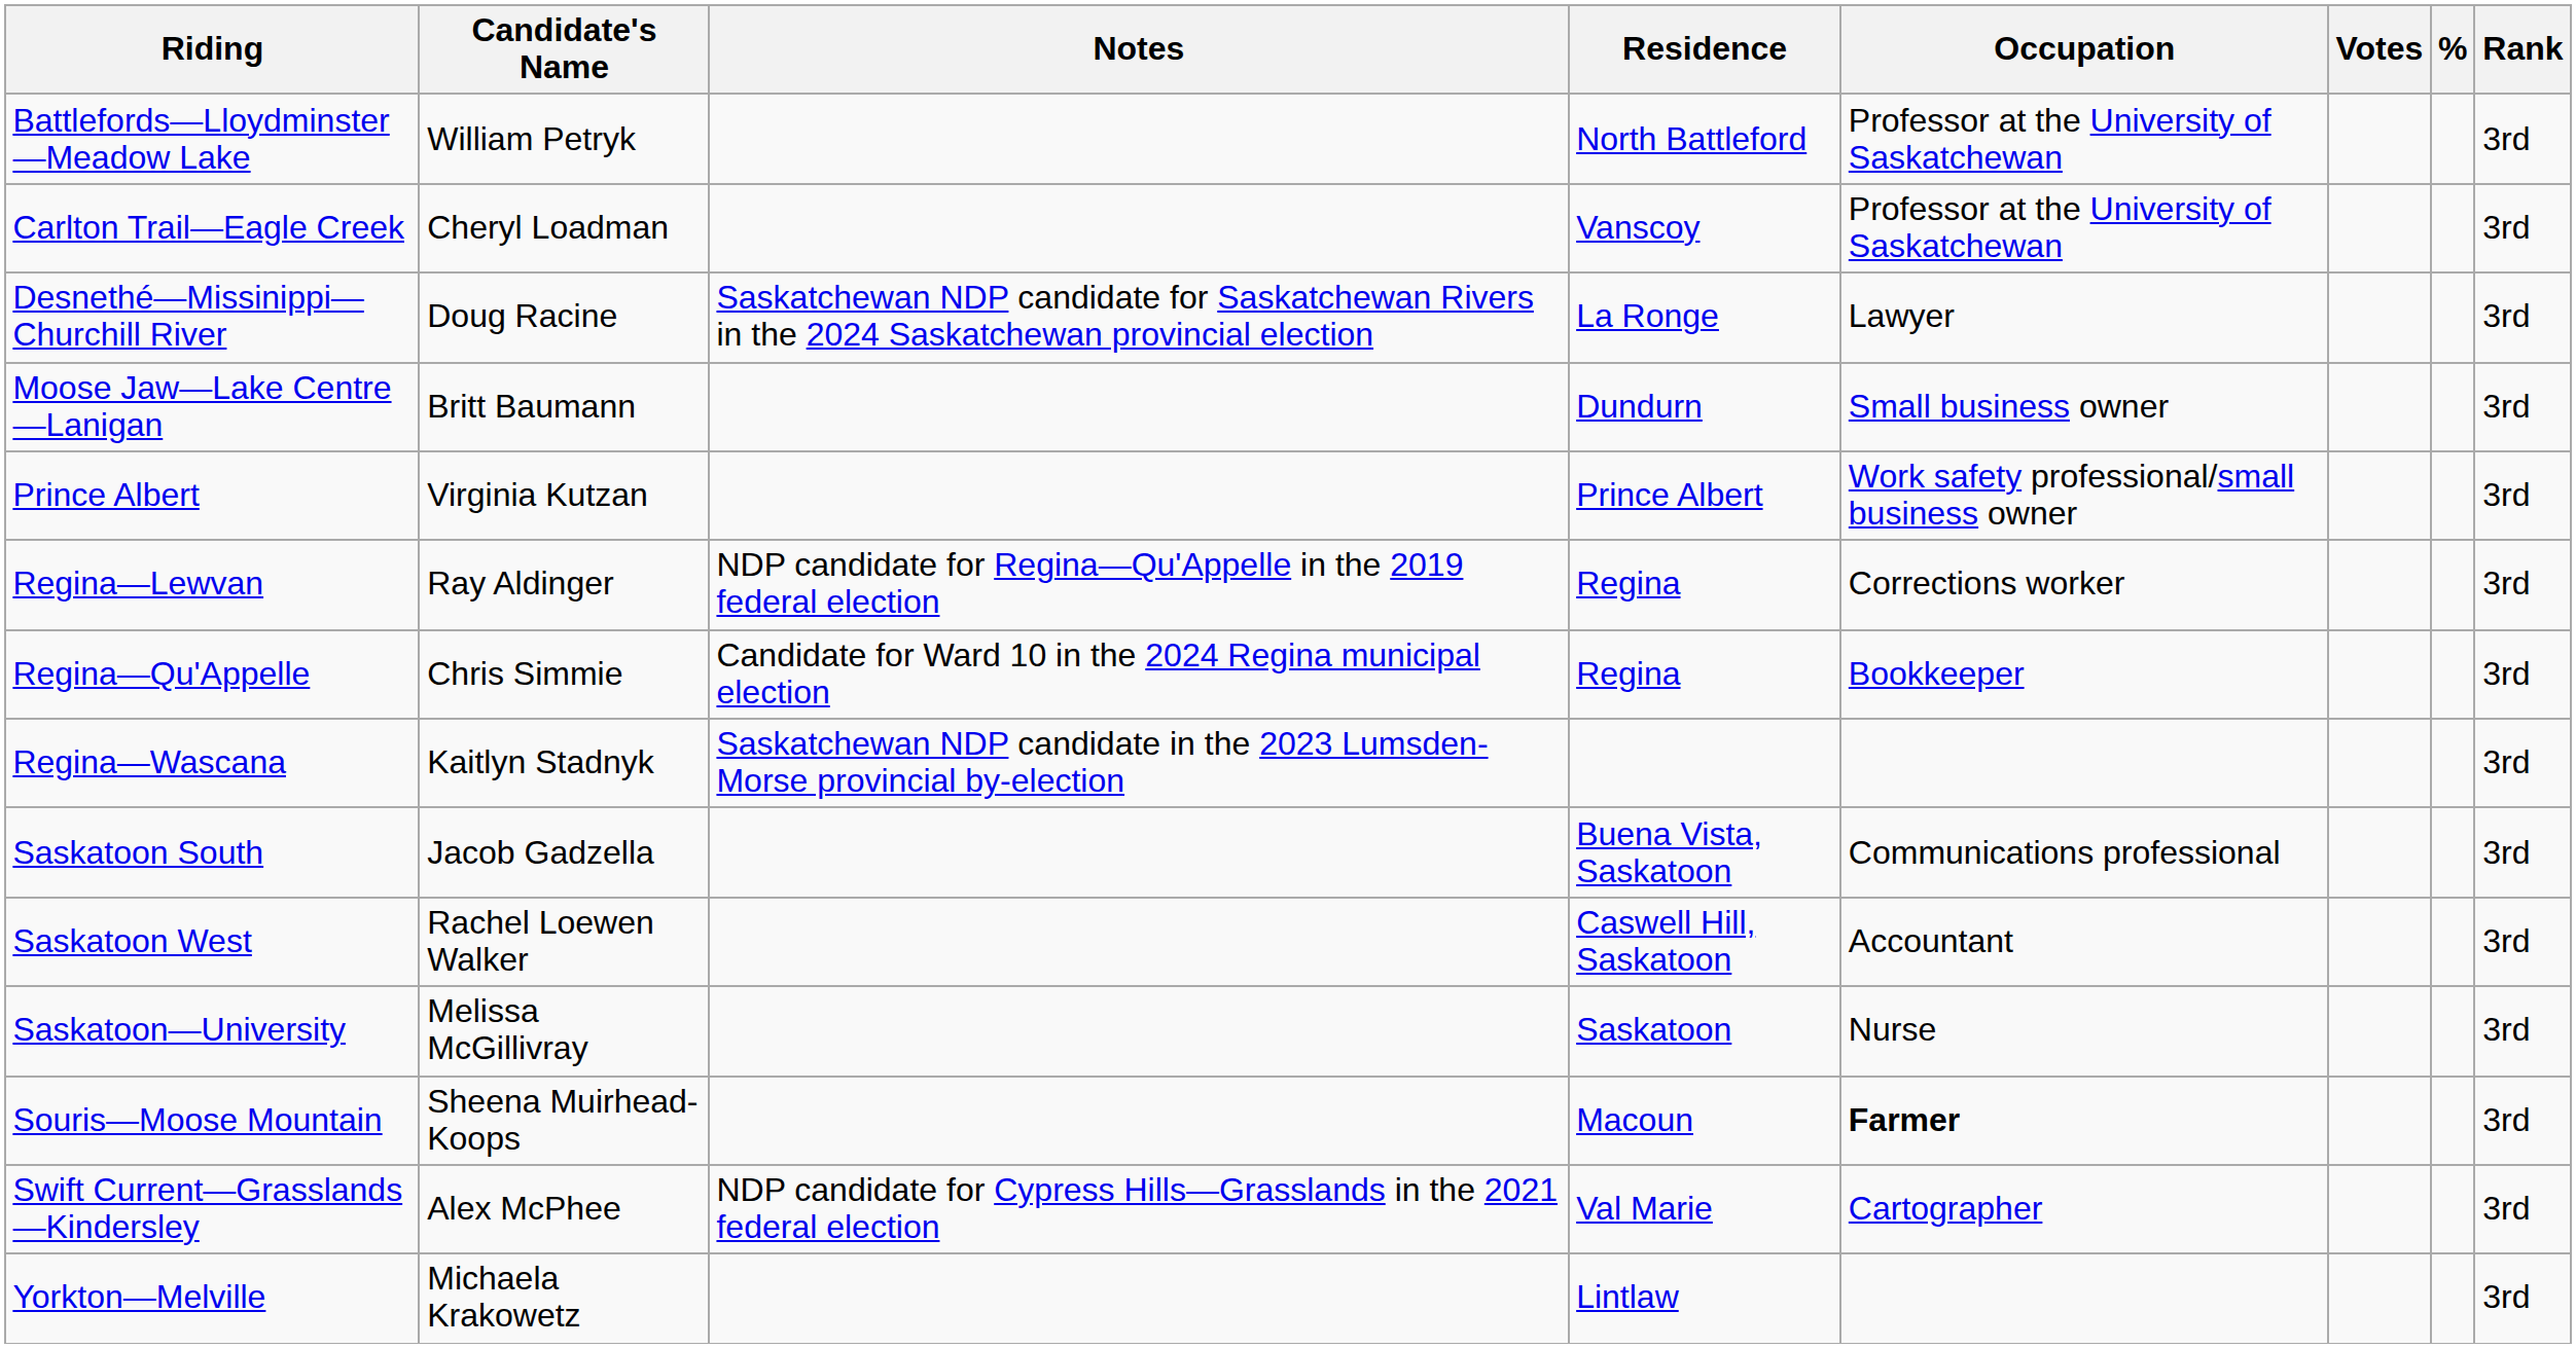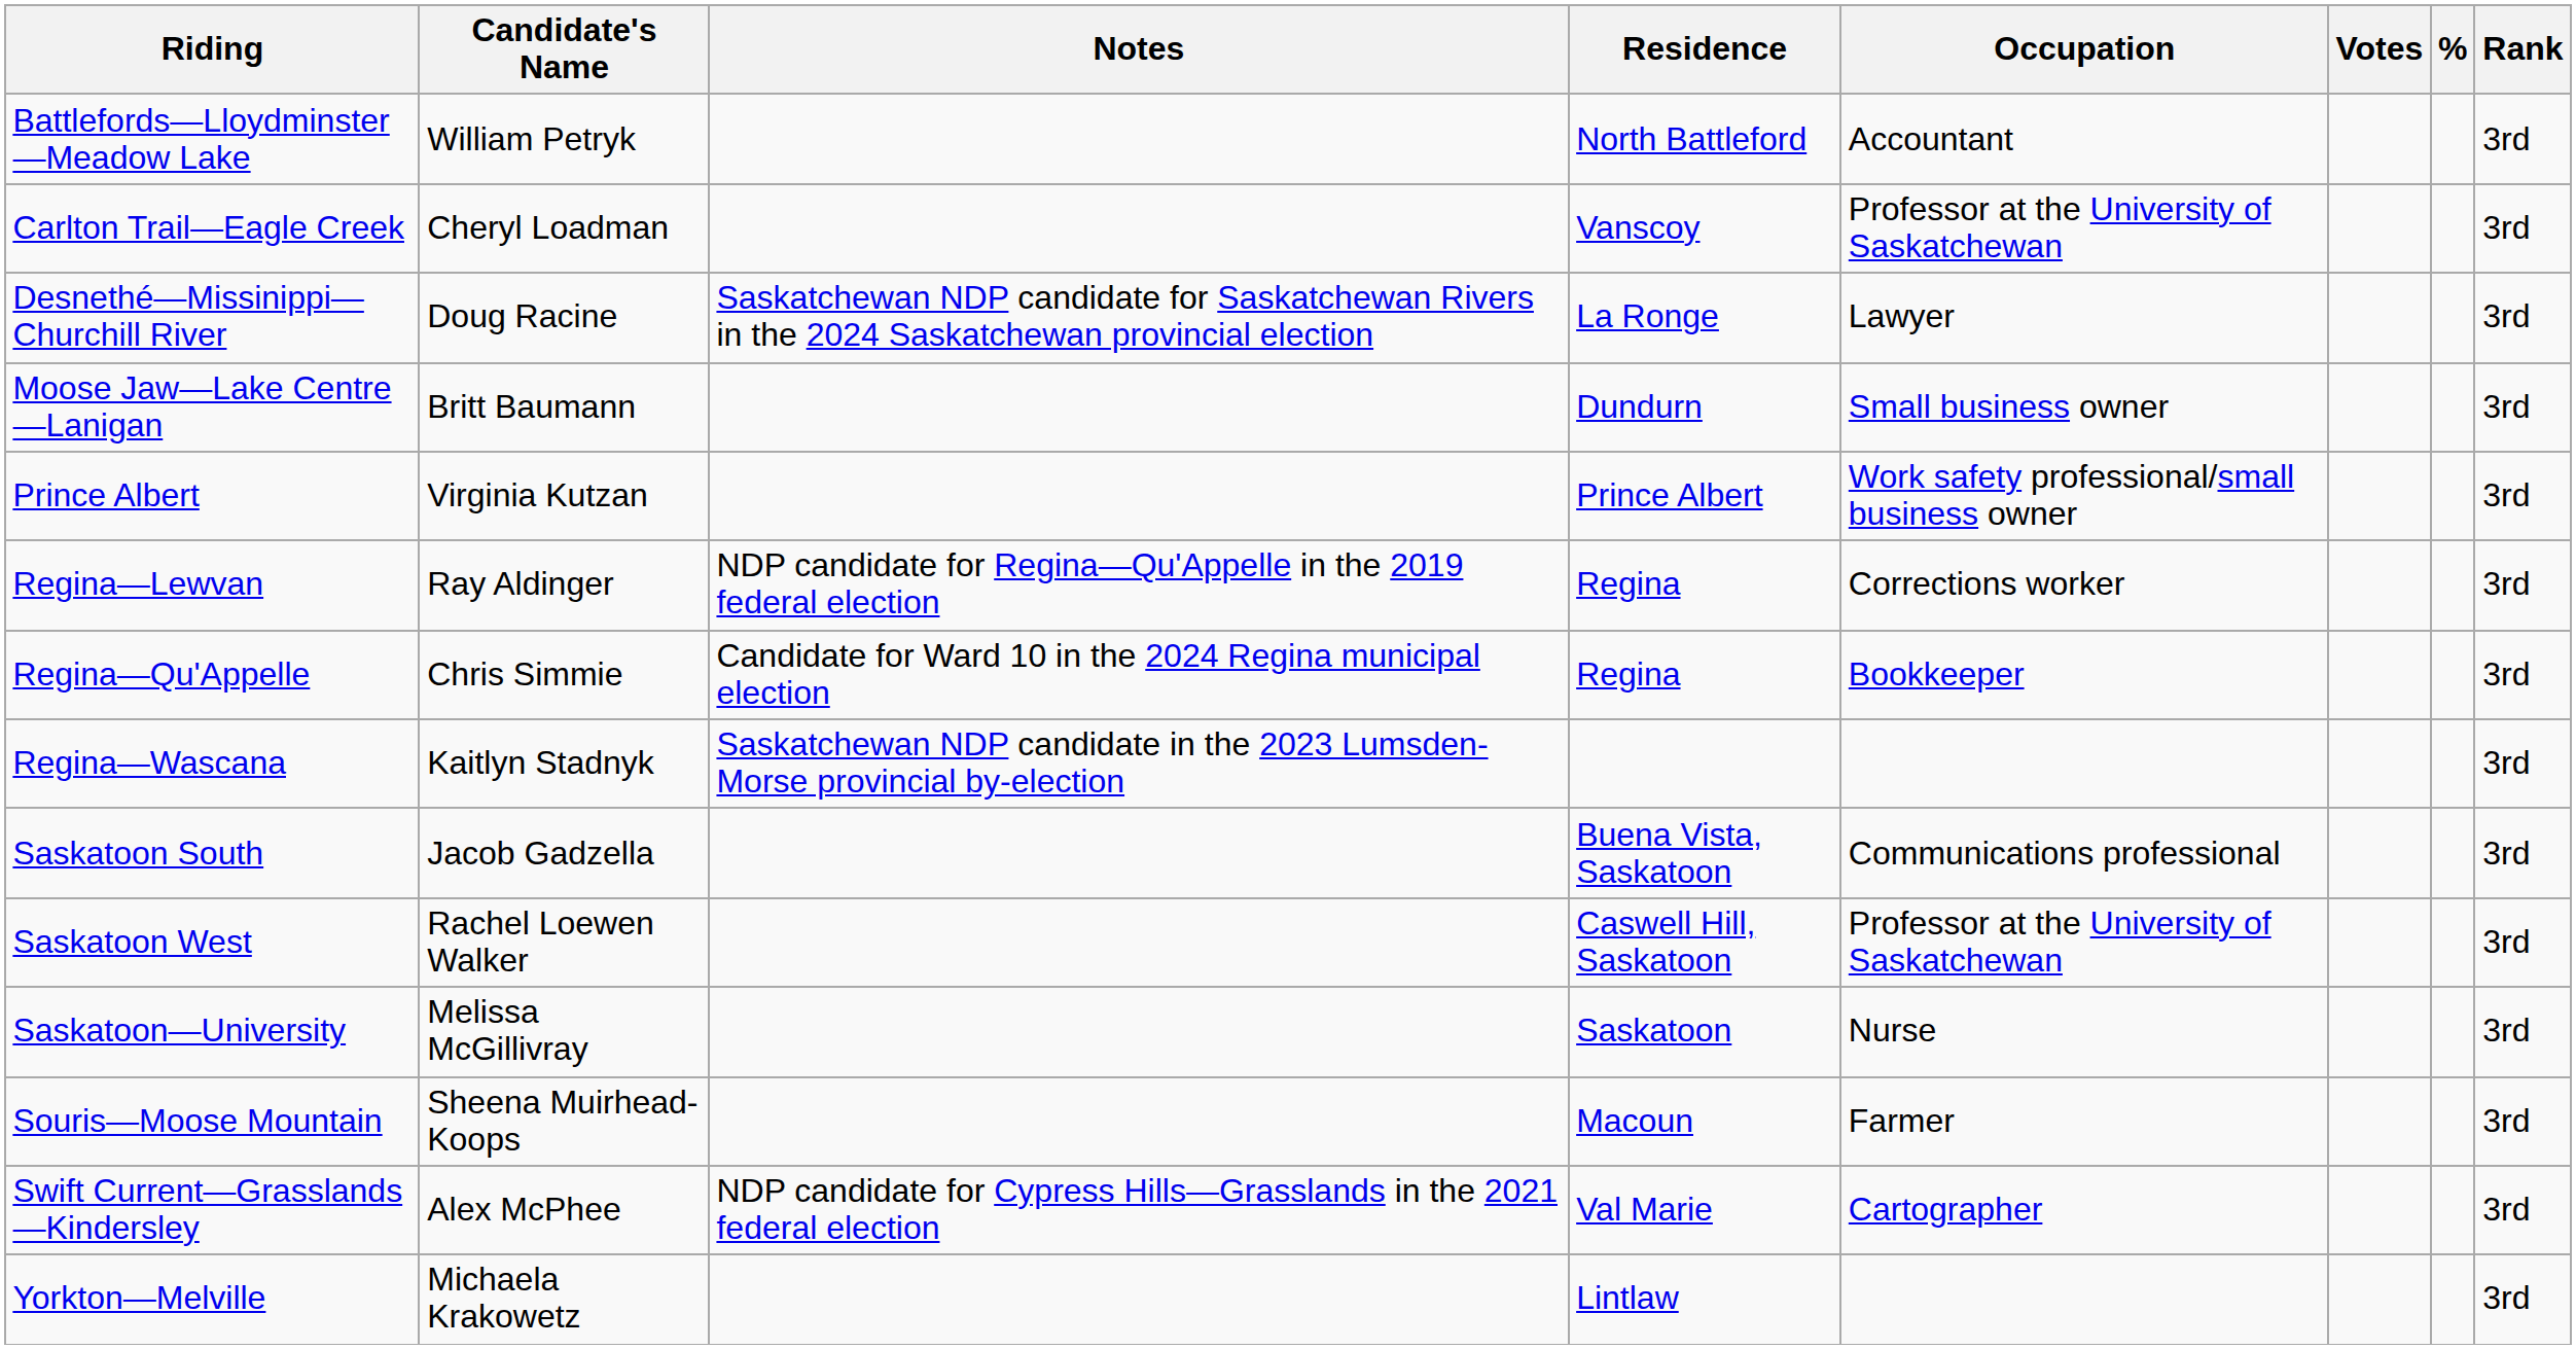 <table class="wikitable sortable">
 <tr>
 <th>Riding<br></th>
 <th>Candidate's Name</th>
 <th>Notes</th>
 <th>Residence</th>
 <th>Occupation</th>
 <th>Votes</th>
 <th>%</th>
 <th>Rank</th>
 </tr>
 <tr>
 <td><a href='#'>Battlefords—Lloydminster—Meadow Lake</a></td>
 <td>William Petryk</td>
 <td></td>
 <td><a href='#'>North Battleford</a></td>
-<td>Professor at the <a href='#'>University of Saskatchewan</a></td>
+<td>Accountant</td>
 <td></td>
 <td></td>
 <td>3rd</td>
 </tr>
 <tr>
 <td><a href='#'>Carlton Trail—Eagle Creek</a></td>
 <td>Cheryl Loadman</td>
 <td></td>
 <td><a href='#'>Vanscoy</a></td>
 <td>Professor at the <a href='#'>University of Saskatchewan</a></td>
 <td></td>
 <td></td>
 <td>3rd</td>
 </tr>
 <tr>
 <td><a href='#'>Desnethé—Missinippi—Churchill River</a></td>
 <td>Doug Racine</td>
 <td><a href='#'>Saskatchewan NDP</a> candidate for <a href='#'>Saskatchewan Rivers</a> in the <a href='#'>2024 Saskatchewan provincial election</a></td>
 <td><a href='#'>La Ronge</a></td>
 <td>Lawyer</td>
 <td></td>
 <td></td>
 <td>3rd</td>
 </tr>
 <tr>
 <td><a href='#'>Moose Jaw—Lake Centre—Lanigan</a></td>
 <td>Britt Baumann</td>
 <td></td>
 <td><a href='#'>Dundurn</a></td>
 <td><a href='#'>Small business</a> owner</td>
 <td></td>
 <td></td>
 <td>3rd</td>
 </tr>
 <tr>
 <td><a href='#'>Prince Albert</a></td>
 <td>Virginia Kutzan</td>
 <td></td>
 <td><a href='#'>Prince Albert</a></td>
 <td><a href='#'>Work safety</a> professional/<a href='#'>small business</a> owner</td>
 <td></td>
 <td></td>
 <td>3rd</td>
 </tr>
 <tr>
 <td><a href='#'>Regina—Lewvan</a></td>
 <td>Ray Aldinger</td>
 <td>NDP candidate for <a href='#'>Regina—Qu'Appelle</a> in the <a href='#'>2019 federal election</a></td>
 <td><a href='#'>Regina</a></td>
 <td>Corrections worker</td>
 <td></td>
 <td></td>
 <td>3rd</td>
 </tr>
 <tr>
 <td><a href='#'>Regina—Qu'Appelle</a></td>
 <td>Chris Simmie</td>
 <td>Candidate for Ward 10 in the <a href='#'>2024 Regina municipal election</a></td>
 <td><a href='#'>Regina</a></td>
 <td><a href='#'>Bookkeeper</a></td>
 <td></td>
 <td></td>
 <td>3rd</td>
 </tr>
 <tr>
 <td><a href='#'>Regina—Wascana</a></td>
 <td>Kaitlyn Stadnyk</td>
 <td><a href='#'>Saskatchewan NDP</a> candidate in the <a href='#'>2023 Lumsden-Morse provincial by-election</a></td>
 <td></td>
 <td></td>
 <td></td>
 <td></td>
 <td>3rd</td>
 </tr>
 <tr>
 <td><a href='#'>Saskatoon South</a></td>
 <td>Jacob Gadzella</td>
 <td></td>
 <td><a href='#'>Buena Vista, Saskatoon</a></td>
 <td>Communications professional</td>
 <td></td>
 <td></td>
 <td>3rd</td>
 </tr>
 <tr>
 <td><a href='#'>Saskatoon West</a></td>
 <td>Rachel Loewen Walker</td>
 <td></td>
 <td><a href='#'>Caswell Hill, Saskatoon</a></td>
-<td>Accountant</td>
+<td>Professor at the <a href='#'>University of Saskatchewan</a></td>
 <td></td>
 <td></td>
 <td>3rd</td>
 </tr>
 <tr>
 <td><a href='#'>Saskatoon—University</a></td>
 <td>Melissa McGillivray</td>
 <td></td>
 <td><a href='#'>Saskatoon</a></td>
 <td>Nurse</td>
 <td></td>
 <td></td>
 <td>3rd</td>
 </tr>
 <tr>
 <td><a href='#'>Souris—Moose Mountain</a></td>
 <td>Sheena Muirhead-Koops</td>
 <td></td>
 <td><a href='#'>Macoun</a></td>
-<td><strong>Farmer</strong></td>
+<td>Farmer</td>
 <td></td>
 <td></td>
 <td>3rd</td>
 </tr>
 <tr>
 <td><a href='#'>Swift Current—Grasslands—Kindersley</a></td>
 <td>Alex McPhee</td>
 <td>NDP candidate for <a href='#'>Cypress Hills—Grasslands</a> in the <a href='#'>2021 federal election</a></td>
 <td><a href='#'>Val Marie</a></td>
 <td><a href='#'>Cartographer</a></td>
 <td></td>
 <td></td>
 <td>3rd</td>
 </tr>
 <tr>
 <td><a href='#'>Yorkton—Melville</a></td>
 <td>Michaela Krakowetz</td>
 <td></td>
 <td><a href='#'>Lintlaw</a></td>
 <td></td>
 <td></td>
 <td></td>
 <td>3rd</td>
 </tr>
 </table>
